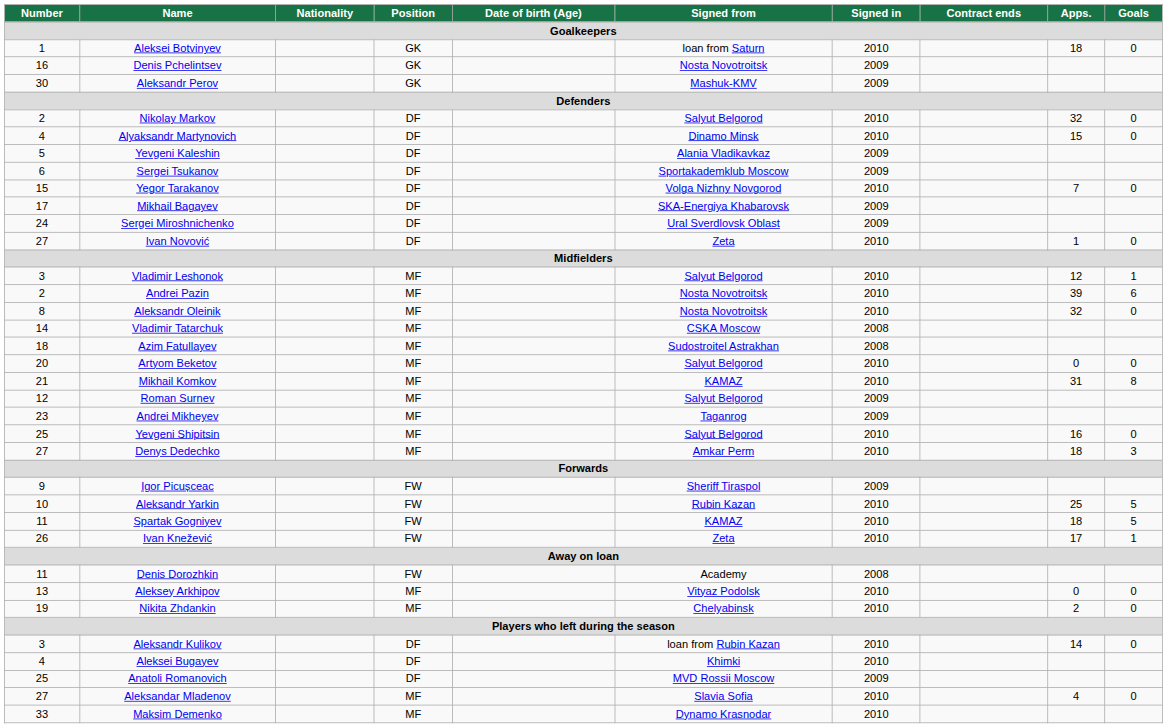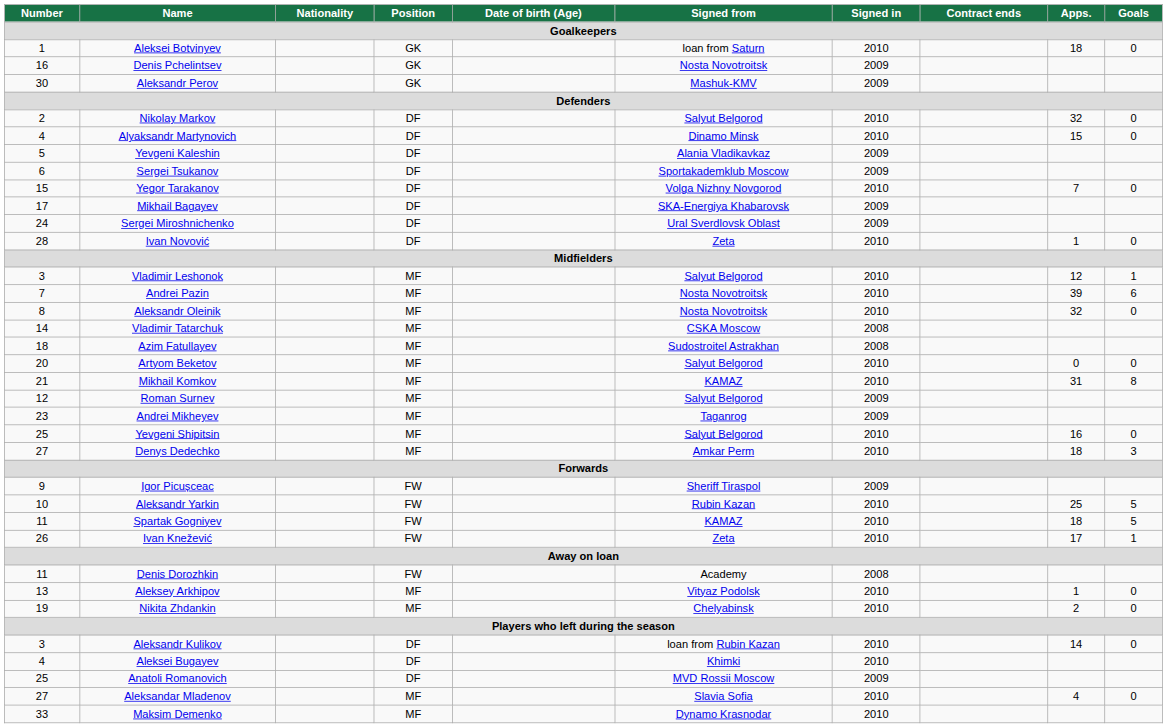 <table class="wikitable"  style="text-align:center; font-size:90%; width:95%;">
 <tr>
 <th style="background:#177245; color:#FFFFFF; text-align:center;">Number</th>
 <th style="background:#177245; color:#FFFFFF; text-align:center;">Name</th>
 <th style="background:#177245; color:#FFFFFF; text-align:center;">Nationality</th>
 <th style="background:#177245; color:#FFFFFF; text-align:center;">Position</th>
 <th style="background:#177245; color:#FFFFFF; text-align:center;">Date of birth (Age)</th>
 <th style="background:#177245; color:#FFFFFF; text-align:center;">Signed from</th>
 <th style="background:#177245; color:#FFFFFF; text-align:center;">Signed in</th>
 <th style="background:#177245; color:#FFFFFF; text-align:center;">Contract ends</th>
 <th style="background:#177245; color:#FFFFFF; text-align:center;">Apps.</th>
 <th style="background:#177245; color:#FFFFFF; text-align:center;">Goals</th>
 </tr>
 <tr>
 <th colspan="11"  style="background:#dcdcdc; text-align:center;">Goalkeepers</th>
 </tr>
 <tr>
 <td>1</td>
 <td><a href='#'>Aleksei Botvinyev</a></td>
 <td></td>
 <td>GK</td>
 <td></td>
 <td>loan from <a href='#'>Saturn</a></td>
 <td>2010</td>
 <td></td>
 <td>18</td>
 <td>0</td>
 </tr>
 <tr>
 <td>16</td>
 <td><a href='#'>Denis Pchelintsev</a></td>
 <td></td>
 <td>GK</td>
 <td></td>
 <td><a href='#'>Nosta Novotroitsk</a></td>
 <td>2009</td>
 <td></td>
 <td></td>
 <td></td>
 </tr>
 <tr>
 <td>30</td>
 <td><a href='#'>Aleksandr Perov</a></td>
 <td></td>
 <td>GK</td>
 <td></td>
 <td><a href='#'>Mashuk-KMV</a></td>
 <td>2009</td>
 <td></td>
 <td></td>
 <td></td>
 </tr>
 <tr>
 <th colspan="11"  style="background:#dcdcdc; text-align:center;">Defenders</th>
 </tr>
 <tr>
 <td>2</td>
 <td><a href='#'>Nikolay Markov</a></td>
 <td></td>
 <td>DF</td>
 <td></td>
 <td><a href='#'>Salyut Belgorod</a></td>
 <td>2010</td>
 <td></td>
 <td>32</td>
 <td>0</td>
 </tr>
 <tr>
 <td>4</td>
 <td><a href='#'>Alyaksandr Martynovich</a></td>
 <td></td>
 <td>DF</td>
 <td></td>
 <td><a href='#'>Dinamo Minsk</a></td>
 <td>2010</td>
 <td></td>
 <td>15</td>
 <td>0</td>
 </tr>
 <tr>
 <td>5</td>
 <td><a href='#'>Yevgeni Kaleshin</a></td>
 <td></td>
 <td>DF</td>
 <td></td>
 <td><a href='#'>Alania Vladikavkaz</a></td>
 <td>2009</td>
 <td></td>
 <td></td>
 <td></td>
 </tr>
 <tr>
 <td>6</td>
 <td><a href='#'>Sergei Tsukanov</a></td>
 <td></td>
 <td>DF</td>
 <td></td>
 <td><a href='#'>Sportakademklub Moscow</a></td>
 <td>2009</td>
 <td></td>
 <td></td>
 <td></td>
 </tr>
 <tr>
 <td>15</td>
 <td><a href='#'>Yegor Tarakanov</a></td>
 <td></td>
 <td>DF</td>
 <td></td>
 <td><a href='#'>Volga Nizhny Novgorod</a></td>
 <td>2010</td>
 <td></td>
 <td>7</td>
 <td>0</td>
 </tr>
 <tr>
 <td>17</td>
 <td><a href='#'>Mikhail Bagayev</a></td>
 <td></td>
 <td>DF</td>
 <td></td>
 <td><a href='#'>SKA-Energiya Khabarovsk</a></td>
 <td>2009</td>
 <td></td>
 <td></td>
 <td></td>
 </tr>
 <tr>
 <td>24</td>
 <td><a href='#'>Sergei Miroshnichenko</a></td>
 <td></td>
 <td>DF</td>
 <td></td>
 <td><a href='#'>Ural Sverdlovsk Oblast</a></td>
 <td>2009</td>
 <td></td>
 <td></td>
 <td></td>
 </tr>
 <tr>
-<td>27</td>
+<td>28</td>
 <td><a href='#'>Ivan Novović</a></td>
 <td></td>
 <td>DF</td>
 <td></td>
 <td><a href='#'>Zeta</a></td>
 <td>2010</td>
 <td></td>
 <td>1</td>
 <td>0</td>
 </tr>
 <tr>
 <th colspan="11"  style="background:#dcdcdc; text-align:center;">Midfielders</th>
 </tr>
 <tr>
 <td>3</td>
 <td><a href='#'>Vladimir Leshonok</a></td>
 <td></td>
 <td>MF</td>
 <td></td>
 <td><a href='#'>Salyut Belgorod</a></td>
 <td>2010</td>
 <td></td>
 <td>12</td>
 <td>1</td>
 </tr>
 <tr>
-<td>2</td>
+<td>7</td>
 <td><a href='#'>Andrei Pazin</a></td>
 <td></td>
 <td>MF</td>
 <td></td>
 <td><a href='#'>Nosta Novotroitsk</a></td>
 <td>2010</td>
 <td></td>
 <td>39</td>
 <td>6</td>
 </tr>
 <tr>
 <td>8</td>
 <td><a href='#'>Aleksandr Oleinik</a></td>
 <td></td>
 <td>MF</td>
 <td></td>
 <td><a href='#'>Nosta Novotroitsk</a></td>
 <td>2010</td>
 <td></td>
 <td>32</td>
 <td>0</td>
 </tr>
 <tr>
 <td>14</td>
 <td><a href='#'>Vladimir Tatarchuk</a></td>
 <td></td>
 <td>MF</td>
 <td></td>
 <td><a href='#'>CSKA Moscow</a></td>
 <td>2008</td>
 <td></td>
 <td></td>
 <td></td>
 </tr>
 <tr>
 <td>18</td>
 <td><a href='#'>Azim Fatullayev</a></td>
 <td></td>
 <td>MF</td>
 <td></td>
 <td><a href='#'>Sudostroitel Astrakhan</a></td>
 <td>2008</td>
 <td></td>
 <td></td>
 <td></td>
 </tr>
 <tr>
 <td>20</td>
 <td><a href='#'>Artyom Beketov</a></td>
 <td></td>
 <td>MF</td>
 <td></td>
 <td><a href='#'>Salyut Belgorod</a></td>
 <td>2010</td>
 <td></td>
 <td>0</td>
 <td>0</td>
 </tr>
 <tr>
 <td>21</td>
 <td><a href='#'>Mikhail Komkov</a></td>
 <td></td>
 <td>MF</td>
 <td></td>
 <td><a href='#'>KAMAZ</a></td>
 <td>2010</td>
 <td></td>
 <td>31</td>
 <td>8</td>
 </tr>
 <tr>
 <td>12</td>
 <td><a href='#'>Roman Surnev</a></td>
 <td></td>
 <td>MF</td>
 <td></td>
 <td><a href='#'>Salyut Belgorod</a></td>
 <td>2009</td>
 <td></td>
 <td></td>
 <td></td>
 </tr>
 <tr>
 <td>23</td>
 <td><a href='#'>Andrei Mikheyev</a></td>
 <td></td>
 <td>MF</td>
 <td></td>
 <td><a href='#'>Taganrog</a></td>
 <td>2009</td>
 <td></td>
 <td></td>
 <td></td>
 </tr>
 <tr>
 <td>25</td>
 <td><a href='#'>Yevgeni Shipitsin</a></td>
 <td></td>
 <td>MF</td>
 <td></td>
 <td><a href='#'>Salyut Belgorod</a></td>
 <td>2010</td>
 <td></td>
 <td>16</td>
 <td>0</td>
 </tr>
 <tr>
 <td>27</td>
 <td><a href='#'>Denys Dedechko</a></td>
 <td></td>
 <td>MF</td>
 <td></td>
 <td><a href='#'>Amkar Perm</a></td>
 <td>2010</td>
 <td></td>
 <td>18</td>
 <td>3</td>
 </tr>
 <tr>
 <th colspan="11"  style="background:#dcdcdc; text-align:center;">Forwards</th>
 </tr>
 <tr>
 <td>9</td>
 <td><a href='#'>Igor Picușceac</a></td>
 <td></td>
 <td>FW</td>
 <td></td>
 <td><a href='#'>Sheriff Tiraspol</a></td>
 <td>2009</td>
 <td></td>
 <td></td>
 <td></td>
 </tr>
 <tr>
 <td>10</td>
 <td><a href='#'>Aleksandr Yarkin</a></td>
 <td></td>
 <td>FW</td>
 <td></td>
 <td><a href='#'>Rubin Kazan</a></td>
 <td>2010</td>
 <td></td>
 <td>25</td>
 <td>5</td>
 </tr>
 <tr>
 <td>11</td>
 <td><a href='#'>Spartak Gogniyev</a></td>
 <td></td>
 <td>FW</td>
 <td></td>
 <td><a href='#'>KAMAZ</a></td>
 <td>2010</td>
 <td></td>
 <td>18</td>
 <td>5</td>
 </tr>
 <tr>
 <td>26</td>
 <td><a href='#'>Ivan Knežević</a></td>
 <td></td>
 <td>FW</td>
 <td></td>
 <td><a href='#'>Zeta</a></td>
 <td>2010</td>
 <td></td>
 <td>17</td>
 <td>1</td>
 </tr>
 <tr>
 <th colspan="11"  style="background:#dcdcdc; text-align:center;">Away on loan</th>
 </tr>
 <tr>
 <td>11</td>
 <td><a href='#'>Denis Dorozhkin</a></td>
 <td></td>
 <td>FW</td>
 <td></td>
 <td>Academy</td>
 <td>2008</td>
 <td></td>
 <td></td>
 <td></td>
 </tr>
 <tr>
 <td>13</td>
 <td><a href='#'>Aleksey Arkhipov</a></td>
 <td></td>
 <td>MF</td>
 <td></td>
 <td><a href='#'>Vityaz Podolsk</a></td>
 <td>2010</td>
 <td></td>
-<td>0</td>
+<td>1</td>
 <td>0</td>
 </tr>
 <tr>
 <td>19</td>
 <td><a href='#'>Nikita Zhdankin</a></td>
 <td></td>
 <td>MF</td>
 <td></td>
 <td><a href='#'>Chelyabinsk</a></td>
 <td>2010</td>
 <td></td>
 <td>2</td>
 <td>0</td>
 </tr>
 <tr>
 <th colspan="11"  style="background:#dcdcdc; text-align:center;">Players who left during the season</th>
 </tr>
 <tr>
 <td>3</td>
 <td><a href='#'>Aleksandr Kulikov</a></td>
 <td></td>
 <td>DF</td>
 <td></td>
 <td>loan from <a href='#'>Rubin Kazan</a></td>
 <td>2010</td>
 <td></td>
 <td>14</td>
 <td>0</td>
 </tr>
 <tr>
 <td>4</td>
 <td><a href='#'>Aleksei Bugayev</a></td>
 <td></td>
 <td>DF</td>
 <td></td>
 <td><a href='#'>Khimki</a></td>
 <td>2010</td>
 <td></td>
 <td></td>
 <td></td>
 </tr>
 <tr>
 <td>25</td>
 <td><a href='#'>Anatoli Romanovich</a></td>
 <td></td>
 <td>DF</td>
 <td></td>
 <td><a href='#'>MVD Rossii Moscow</a></td>
 <td>2009</td>
 <td></td>
 <td></td>
 <td></td>
 </tr>
 <tr>
 <td>27</td>
 <td><a href='#'>Aleksandar Mladenov</a></td>
 <td></td>
 <td>MF</td>
 <td></td>
 <td><a href='#'>Slavia Sofia</a></td>
 <td>2010</td>
 <td></td>
 <td>4</td>
 <td>0</td>
 </tr>
 <tr>
 <td>33</td>
 <td><a href='#'>Maksim Demenko</a></td>
 <td></td>
 <td>MF</td>
 <td></td>
 <td><a href='#'>Dynamo Krasnodar</a></td>
 <td>2010</td>
 <td></td>
 <td></td>
 <td></td>
 </tr>
 </table>
